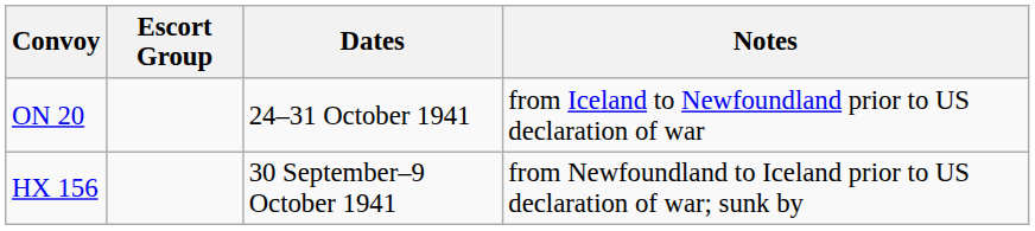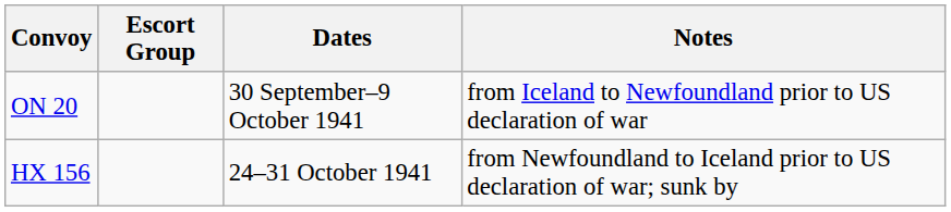 <table class="wikitable">
 <tr>
 <th>Convoy</th>
 <th>Escort Group</th>
 <th>Dates</th>
 <th>Notes</th>
 </tr>
 <tr>
 <td><a href='#'>ON 20</a></td>
 <td></td>
-<td>24–31 October 1941</td>
+<td>30 September–9 October 1941</td>
 <td>from <a href='#'>Iceland</a> to <a href='#'>Newfoundland</a> prior to US declaration of war</td>
 </tr>
 <tr>
 <td><a href='#'>HX 156</a></td>
 <td></td>
-<td>30 September–9 October 1941</td>
+<td>24–31 October 1941</td>
 <td>from Newfoundland to Iceland prior to US declaration of war; sunk by </td>
 </tr>
 </table>
